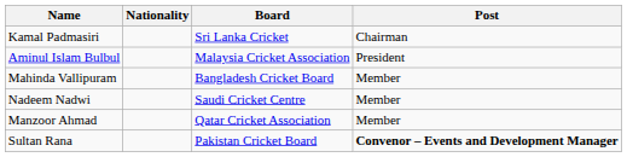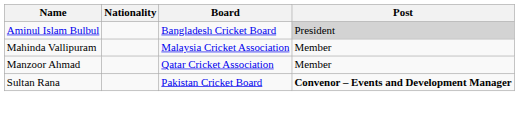 <table class="wikitable">
 <tr>
 <th>Name</th>
 <th>Nationality</th>
 <th>Board</th>
 <th>Post</th>
 </tr>
 <tr>
-<td>Kamal Padmasiri</td>
-<td></td>
-<td><a href='#'>Sri Lanka Cricket</a></td>
-<td>Chairman</td>
-</tr>
-<tr>
 <td><a href='#'>Aminul Islam Bulbul</a></td>
 <td></td>
-<td><a href='#'>Malaysia Cricket Association</a></td>
-<td>President</td>
+<td><a href='#'>Bangladesh Cricket Board</a></td>
+<td style="background: lightgrey;">President</td>
 </tr>
 <tr>
 <td>Mahinda Vallipuram</td>
 <td></td>
-<td><a href='#'>Bangladesh Cricket Board</a></td>
-<td>Member</td>
-</tr>
-<tr>
-<td>Nadeem Nadwi</td>
-<td></td>
-<td><a href='#'>Saudi Cricket Centre</a></td>
+<td><a href='#'>Malaysia Cricket Association</a></td>
 <td>Member</td>
 </tr>
 <tr>
 <td>Manzoor Ahmad</td>
 <td></td>
 <td><a href='#'>Qatar Cricket Association</a></td>
 <td>Member</td>
 </tr>
 <tr>
 <td>Sultan Rana</td>
 <td></td>
 <td><a href='#'>Pakistan Cricket Board</a></td>
 <td><strong>Convenor – Events and Development Manager</strong></td>
 </tr>
 </table>
